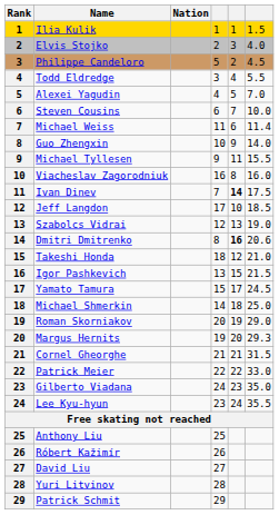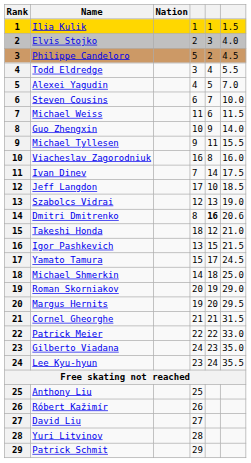 <table class="wikitable sortable">
 <tr>
 <th>Rank</th>
 <th>Name</th>
 <th>Nation</th>
 <th></th>
 <th></th>
 <th></th>
 </tr>
 <tr style="background:gold">
 <td style="text-align:center"><strong>1</strong></td>
 <td><a href='#'>Ilia Kulik</a></td>
 <td></td>
 <td>1</td>
 <td>1</td>
 <td>1.5</td>
 </tr>
 <tr style="background:silver">
 <td style="text-align:center"><strong>2</strong></td>
 <td><a href='#'>Elvis Stojko</a></td>
 <td></td>
 <td>2</td>
 <td>3</td>
 <td>4.0</td>
 </tr>
 <tr style="background:#cc9966">
 <td style="text-align:center"><strong>3</strong></td>
 <td><a href='#'>Philippe Candeloro</a></td>
 <td></td>
 <td>5</td>
 <td>2</td>
 <td>4.5</td>
 </tr>
 <tr>
 <th>4</th>
 <td><a href='#'>Todd Eldredge</a></td>
 <td></td>
 <td>3</td>
 <td>4</td>
 <td>5.5</td>
 </tr>
 <tr>
 <th>5</th>
 <td><a href='#'>Alexei Yagudin</a></td>
 <td></td>
 <td>4</td>
 <td>5</td>
 <td>7.0</td>
 </tr>
 <tr>
 <th>6</th>
 <td><a href='#'>Steven Cousins</a></td>
 <td></td>
 <td>6</td>
 <td>7</td>
 <td>10.0</td>
 </tr>
 <tr>
 <th>7</th>
 <td><a href='#'>Michael Weiss</a></td>
 <td></td>
 <td>11</td>
 <td>6</td>
-<td>11.4</td>
+<td>11.5</td>
 </tr>
 <tr>
 <th>8</th>
 <td><a href='#'>Guo Zhengxin</a></td>
 <td></td>
 <td>10</td>
 <td>9</td>
 <td>14.0</td>
 </tr>
 <tr>
 <th>9</th>
 <td><a href='#'>Michael Tyllesen</a></td>
 <td></td>
 <td>9</td>
 <td>11</td>
 <td>15.5</td>
 </tr>
 <tr>
 <th>10</th>
 <td><a href='#'>Viacheslav Zagorodniuk</a></td>
 <td></td>
 <td>16</td>
 <td>8</td>
 <td>16.0</td>
 </tr>
 <tr>
 <th>11</th>
 <td><a href='#'>Ivan Dinev</a></td>
 <td></td>
 <td>7</td>
-<td><strong>14</strong></td>
+<td>14</td>
 <td>17.5</td>
 </tr>
 <tr>
 <th>12</th>
 <td><a href='#'>Jeff Langdon</a></td>
 <td></td>
 <td>17</td>
 <td>10</td>
 <td>18.5</td>
 </tr>
 <tr>
 <th>13</th>
 <td><a href='#'>Szabolcs Vidrai</a></td>
 <td></td>
 <td>12</td>
 <td>13</td>
 <td>19.0</td>
 </tr>
 <tr>
 <th>14</th>
 <td><a href='#'>Dmitri Dmitrenko</a></td>
 <td></td>
 <td>8</td>
 <td><strong>16</strong></td>
 <td>20.6</td>
 </tr>
 <tr>
 <th>15</th>
 <td><a href='#'>Takeshi Honda</a></td>
 <td></td>
 <td>18</td>
 <td>12</td>
 <td>21.0</td>
 </tr>
 <tr>
 <th>16</th>
 <td><a href='#'>Igor Pashkevich</a></td>
 <td></td>
 <td>13</td>
 <td>15</td>
 <td>21.5</td>
 </tr>
 <tr>
 <th>17</th>
 <td><a href='#'>Yamato Tamura</a></td>
 <td></td>
 <td>15</td>
 <td>17</td>
 <td>24.5</td>
 </tr>
 <tr>
 <th>18</th>
 <td><a href='#'>Michael Shmerkin</a></td>
 <td></td>
 <td>14</td>
 <td>18</td>
 <td>25.0</td>
 </tr>
 <tr>
 <th>19</th>
 <td><a href='#'>Roman Skorniakov</a></td>
 <td></td>
 <td>20</td>
 <td>19</td>
 <td>29.0</td>
 </tr>
 <tr>
 <th>20</th>
 <td><a href='#'>Margus Hernits</a></td>
 <td></td>
 <td>19</td>
 <td>20</td>
-<td>29.3</td>
+<td>29.5</td>
 </tr>
 <tr>
 <th>21</th>
 <td><a href='#'>Cornel Gheorghe</a></td>
 <td></td>
 <td>21</td>
 <td>21</td>
 <td>31.5</td>
 </tr>
 <tr>
 <th>22</th>
 <td><a href='#'>Patrick Meier</a></td>
 <td></td>
 <td>22</td>
 <td>22</td>
 <td>33.0</td>
 </tr>
 <tr>
 <th>23</th>
 <td><a href='#'>Gilberto Viadana</a></td>
 <td></td>
 <td>24</td>
 <td>23</td>
 <td>35.0</td>
 </tr>
 <tr>
 <th>24</th>
 <td><a href='#'>Lee Kyu-hyun</a></td>
 <td></td>
 <td>23</td>
 <td>24</td>
 <td>35.5</td>
 </tr>
 <tr>
 <th colspan=6>Free skating not reached</th>
 </tr>
 <tr>
 <th>25</th>
 <td><a href='#'>Anthony Liu</a></td>
 <td></td>
 <td>25</td>
 <td></td>
 <td></td>
 </tr>
 <tr>
 <th>26</th>
 <td><a href='#'>Róbert Kažimír</a></td>
 <td></td>
 <td>26</td>
 <td></td>
 <td></td>
 </tr>
 <tr>
 <th>27</th>
 <td><a href='#'>David Liu</a></td>
 <td></td>
 <td>27</td>
 <td></td>
 <td></td>
 </tr>
 <tr>
 <th>28</th>
 <td><a href='#'>Yuri Litvinov</a></td>
 <td></td>
 <td>28</td>
 <td></td>
 <td></td>
 </tr>
 <tr>
 <th>29</th>
 <td><a href='#'>Patrick Schmit</a></td>
 <td></td>
 <td>29</td>
 <td></td>
 <td></td>
 </tr>
 </table>
